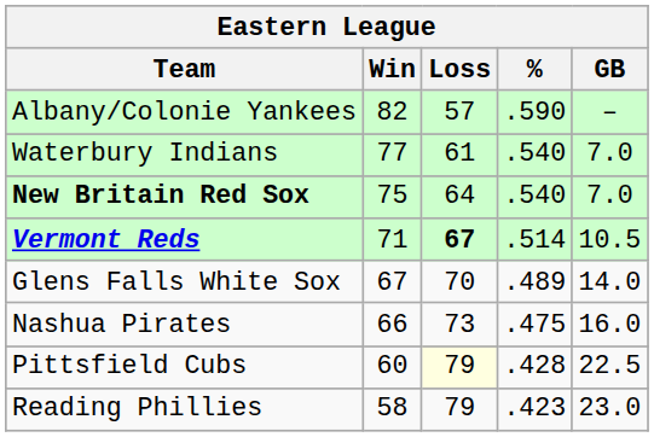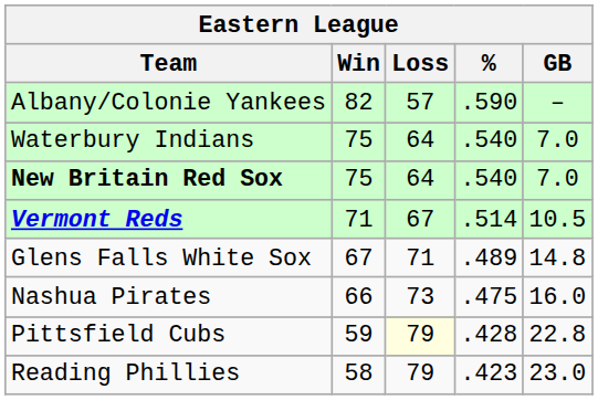 <table class="wikitable">
 <tr>
 <th colspan="5">Eastern League</th>
 </tr>
 <tr>
 <th>Team</th>
 <th>Win</th>
 <th>Loss</th>
 <th>%</th>
 <th>GB</th>
 </tr>
 <tr align=center bgcolor="#CCFFCC">
 <td align=left>Albany/Colonie Yankees</td>
 <td>82</td>
 <td>57</td>
 <td>.590</td>
 <td>–</td>
 </tr>
 <tr align=center bgcolor="#CCFFCC">
 <td align=left>Waterbury Indians</td>
-<td>77</td>
-<td>61</td>
+<td>75</td>
+<td>64</td>
 <td>.540</td>
 <td>7.0</td>
 </tr>
 <tr align=center bgcolor="#CCFFCC">
 <td align=left><strong>New Britain Red Sox</strong></td>
 <td>75</td>
 <td>64</td>
 <td>.540</td>
 <td>7.0</td>
 </tr>
 <tr align=center bgcolor="#CCFFCC">
 <td align=left><strong><em><a href='#'>Vermont Reds</a></em></strong></td>
 <td>71</td>
-<td><strong>67</strong></td>
+<td>67</td>
 <td>.514</td>
 <td>10.5</td>
 </tr>
 <tr align=center>
 <td align=left>Glens Falls White Sox</td>
 <td>67</td>
-<td>70</td>
+<td>71</td>
 <td>.489</td>
-<td>14.0</td>
+<td>14.8</td>
 </tr>
 <tr align=center>
 <td align=left>Nashua Pirates</td>
 <td>66</td>
 <td>73</td>
 <td>.475</td>
 <td>16.0</td>
 </tr>
 <tr align=center>
 <td align=left>Pittsfield Cubs</td>
-<td>60</td>
+<td>59</td>
 <td style="background: lightyellow;">79</td>
 <td>.428</td>
-<td>22.5</td>
+<td>22.8</td>
 </tr>
 <tr align=center>
 <td align=left>Reading Phillies</td>
 <td>58</td>
 <td>79</td>
 <td>.423</td>
 <td>23.0</td>
 </tr>
 </table>
